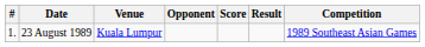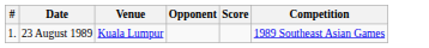 <table class="wikitable" style="font-size:90%">
 <tr>
 <th>#</th>
 <th>Date</th>
 <th>Venue</th>
 <th>Opponent</th>
 <th>Score</th>
-<th>Result</th>
 <th>Competition</th>
 </tr>
 <tr>
 <td>1.</td>
 <td>23 August 1989</td>
 <td><a href='#'>Kuala Lumpur</a></td>
 <td></td>
 <td></td>
-<td></td>
 <td><a href='#'>1989 Southeast Asian Games</a></td>
 </tr>
 </table>
